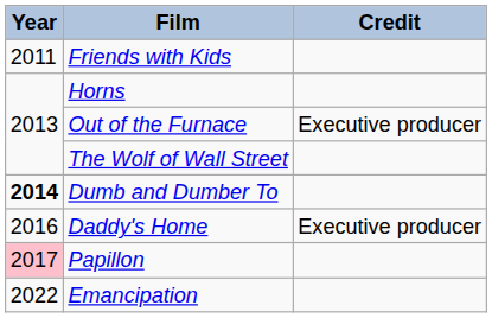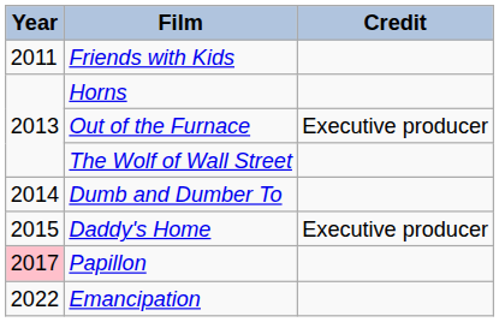 <table class="wikitable" style="font-size:95%;">
 <tr>
 <th style="background:#B0C4DE;">Year</th>
 <th style="background:#B0C4DE;">Film</th>
 <th style="background:#B0C4DE;">Credit</th>
 </tr>
 <tr>
 <td>2011</td>
 <td><em><a href='#'>Friends with Kids</a></em></td>
 <td></td>
 </tr>
 <tr>
 <td rowspan=3>2013</td>
 <td><em><a href='#'>Horns</a></em></td>
 <td></td>
 </tr>
 <tr>
 <td><em><a href='#'>Out of the Furnace</a></em></td>
 <td>Executive producer</td>
 </tr>
 <tr>
 <td><em><a href='#'>The Wolf of Wall Street</a></em></td>
 <td></td>
 </tr>
 <tr>
-<td><strong>2014</strong></td>
+<td>2014</td>
 <td><em><a href='#'>Dumb and Dumber To</a></em></td>
 <td></td>
 </tr>
 <tr>
-<td>2016</td>
+<td>2015</td>
 <td><em><a href='#'>Daddy's Home</a></em></td>
 <td>Executive producer</td>
 </tr>
 <tr>
 <td style="background: pink;">2017</td>
 <td><em><a href='#'>Papillon</a></em></td>
 <td></td>
 </tr>
 <tr>
 <td>2022</td>
 <td><em><a href='#'>Emancipation</a></em></td>
 <td></td>
 </tr>
 </table>
